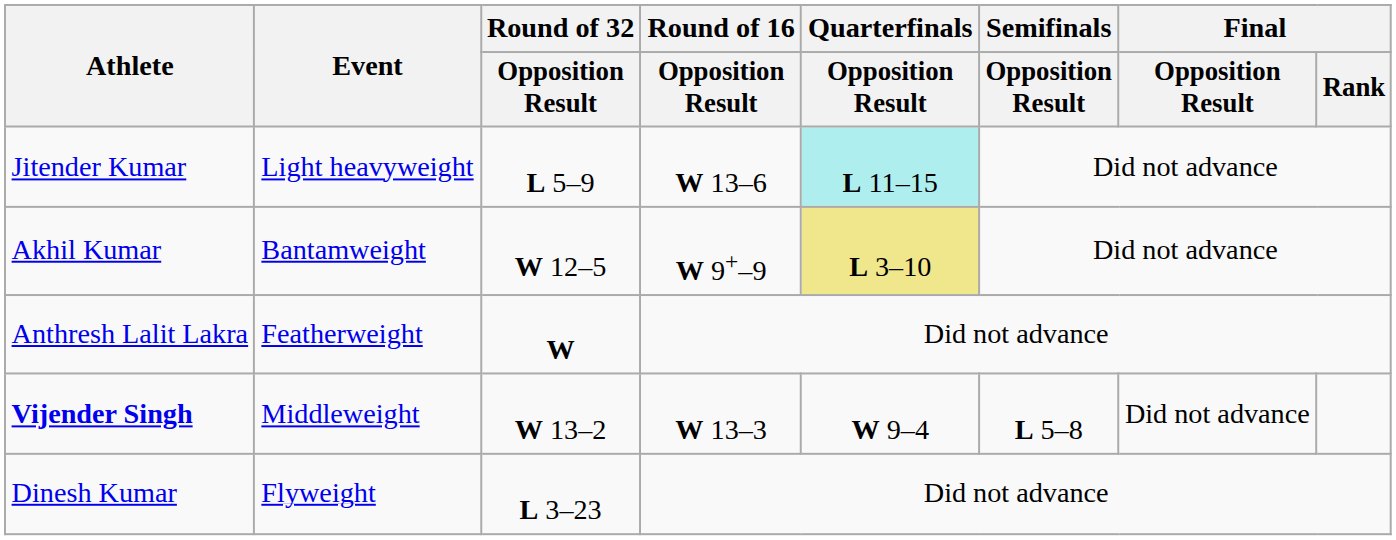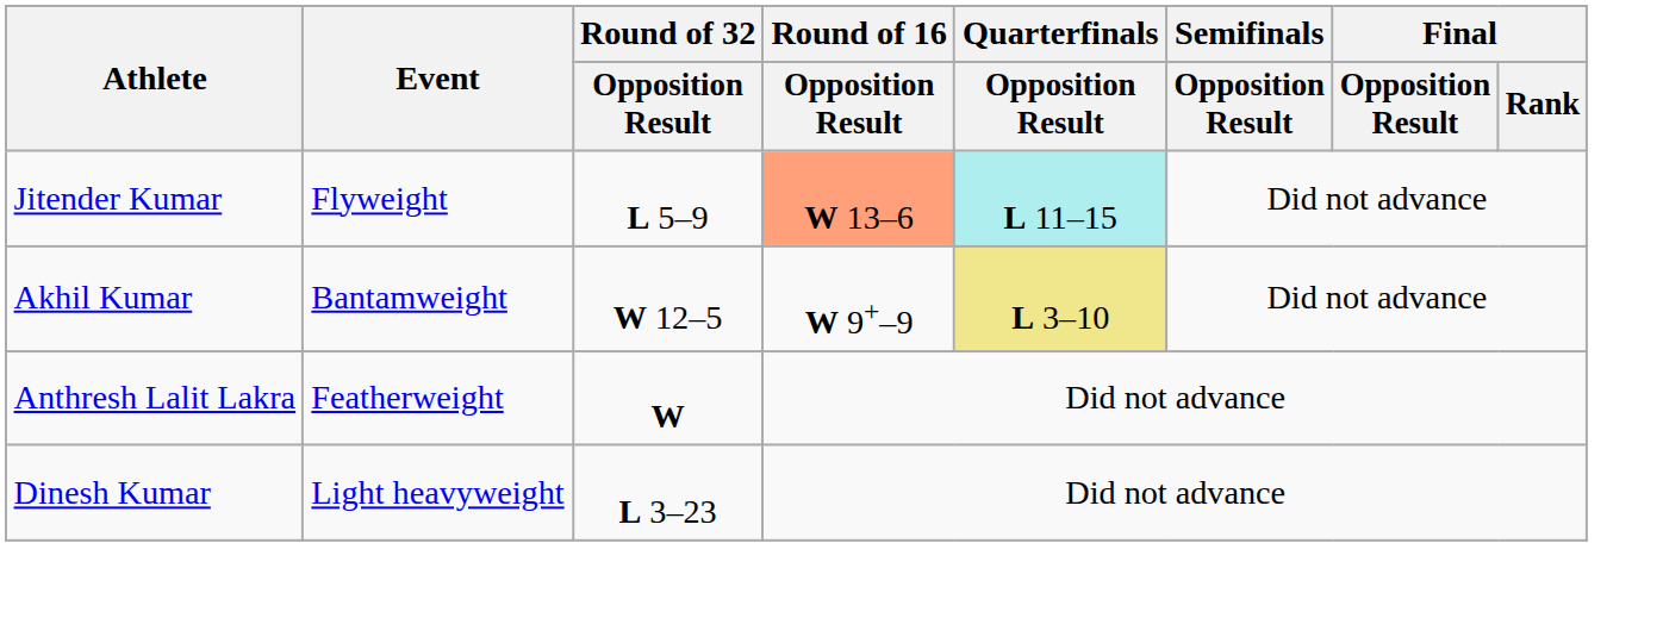 <table class="wikitable" style="font-size:90%">
 <tr>
 <th rowspan="2">Athlete</th>
 <th rowspan="2">Event</th>
 <th>Round of 32</th>
 <th>Round of 16</th>
 <th>Quarterfinals</th>
 <th>Semifinals</th>
 <th colspan=2>Final</th>
 </tr>
 <tr style="font-size:95%">
 <th>Opposition<br>Result</th>
 <th>Opposition<br>Result</th>
 <th>Opposition<br>Result</th>
 <th>Opposition<br>Result</th>
 <th>Opposition<br>Result</th>
 <th>Rank</th>
 </tr>
 <tr align=center>
 <td align=left><a href='#'>Jitender Kumar</a></td>
-<td align=left><a href='#'>Light heavyweight</a></td>
+<td align=left><a href='#'>Flyweight</a></td>
 <td><br><strong>L</strong> 5–9</td>
-<td><br><strong>W</strong> 13–6</td>
+<td style="background: lightsalmon;"><br><strong>W</strong> 13–6</td>
 <td style="background: paleturquoise;"><br><strong>L</strong> 11–15</td>
 <td colspan=3>Did not advance</td>
 </tr>
 <tr align=center>
 <td align=left><a href='#'>Akhil Kumar</a></td>
 <td align=left><a href='#'>Bantamweight</a></td>
 <td><br><strong>W</strong> 12–5</td>
 <td><br><strong>W</strong> 9<sup>+</sup>–9</td>
 <td style="background: khaki;"><br><strong>L</strong> 3–10</td>
 <td colspan=3>Did not advance</td>
 </tr>
 <tr align=center>
 <td align=left><a href='#'>Anthresh Lalit Lakra</a></td>
 <td align=left><a href='#'>Featherweight</a></td>
 <td><br><strong>W</strong> </td>
 <td colspan=5>Did not advance</td>
 </tr>
 <tr align=center>
-<td align=left><strong><a href='#'>Vijender Singh</a></strong></td>
-<td align=left><a href='#'>Middleweight</a></td>
-<td><br><strong>W</strong> 13–2</td>
-<td><br><strong>W</strong> 13–3</td>
-<td><br><strong>W</strong> 9–4</td>
-<td><br><strong>L</strong> 5–8</td>
-<td>Did not advance</td>
-<td></td>
-</tr>
-<tr align=center>
 <td align=left><a href='#'>Dinesh Kumar</a></td>
-<td align=left><a href='#'>Flyweight</a></td>
+<td align=left><a href='#'>Light heavyweight</a></td>
 <td><br><strong>L</strong> 3–23</td>
 <td colspan=5>Did not advance</td>
 </tr>
 </table>
